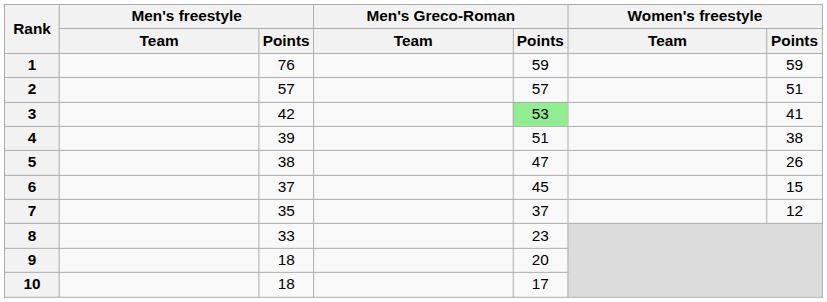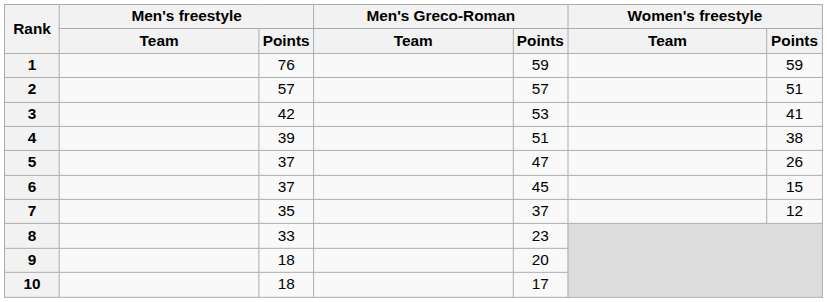 <table class="wikitable" style="text-align:center;">
 <tr>
 <th width=50 rowspan="2">Rank</th>
 <th colspan="2">Men's freestyle</th>
 <th colspan="2">Men's Greco-Roman</th>
 <th colspan="2">Women's freestyle</th>
 </tr>
 <tr>
 <th width=200>Team</th>
 <th width=50>Points</th>
 <th width=200>Team</th>
 <th width=50>Points</th>
 <th width=200>Team</th>
 <th width=50>Points</th>
 </tr>
 <tr>
 <th>1</th>
 <td align=left></td>
 <td>76</td>
 <td align=left></td>
 <td>59</td>
 <td align=left></td>
 <td>59</td>
 </tr>
 <tr>
 <th>2</th>
 <td align=left></td>
 <td>57</td>
 <td align=left></td>
 <td>57</td>
 <td align=left></td>
 <td>51</td>
 </tr>
 <tr>
 <th>3</th>
 <td align=left></td>
 <td>42</td>
 <td align=left></td>
-<td style="background: lightgreen;">53</td>
+<td>53</td>
 <td align=left></td>
 <td>41</td>
 </tr>
 <tr>
 <th>4</th>
 <td align=left></td>
 <td>39</td>
 <td align=left></td>
 <td>51</td>
 <td align=left></td>
 <td>38</td>
 </tr>
 <tr>
 <th>5</th>
 <td align=left></td>
-<td>38</td>
+<td>37</td>
 <td align=left></td>
 <td>47</td>
 <td align=left></td>
 <td>26</td>
 </tr>
 <tr>
 <th>6</th>
 <td align=left></td>
 <td>37</td>
 <td align=left></td>
 <td>45</td>
 <td align=left></td>
 <td>15</td>
 </tr>
 <tr>
 <th>7</th>
 <td align=left></td>
 <td>35</td>
 <td align=left></td>
 <td>37</td>
 <td align=left></td>
 <td>12</td>
 </tr>
 <tr>
 <th>8</th>
 <td align=left></td>
 <td>33</td>
 <td align=left></td>
 <td>23</td>
 <td bgcolor=#DCDCDC rowspan=3 colspan=2></td>
 </tr>
 <tr>
 <th>9</th>
 <td align=left></td>
 <td>18</td>
 <td align=left></td>
 <td>20</td>
 </tr>
 <tr>
 <th>10</th>
 <td align=left></td>
 <td>18</td>
 <td align=left></td>
 <td>17</td>
 </tr>
 </table>
